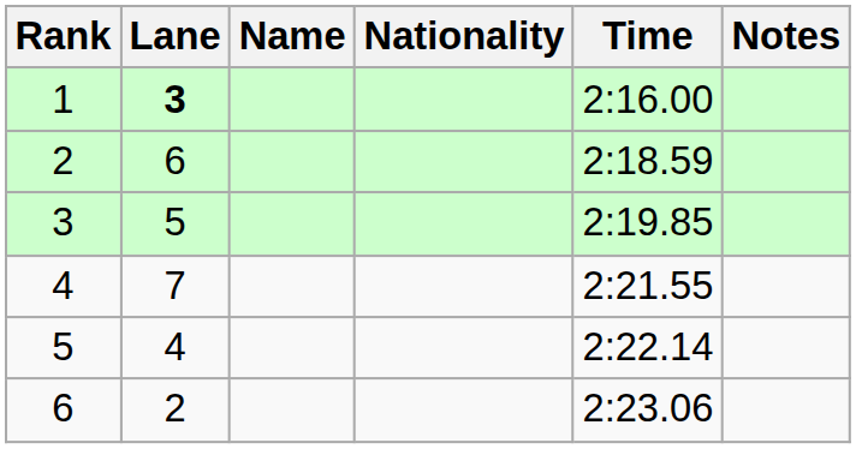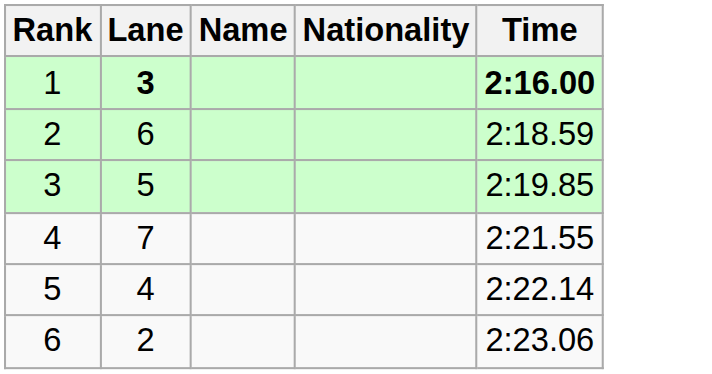 <table class="wikitable sortable" style="text-align:center">
 <tr>
 <th>Rank</th>
 <th>Lane</th>
 <th>Name</th>
 <th>Nationality</th>
 <th>Time</th>
-<th>Notes</th>
 </tr>
 <tr bgcolor=ccffcc>
 <td>1</td>
 <td><strong>3</strong></td>
 <td align=left></td>
 <td align=left></td>
-<td>2:16.00</td>
-<td><strong></strong></td>
+<td><strong>2:16.00</strong></td>
 </tr>
 <tr bgcolor=ccffcc>
 <td>2</td>
 <td>6</td>
 <td align=left></td>
 <td align=left></td>
 <td>2:18.59</td>
-<td><strong></strong></td>
 </tr>
 <tr bgcolor=ccffcc>
 <td>3</td>
 <td>5</td>
 <td align=left></td>
 <td align=left></td>
 <td>2:19.85</td>
-<td><strong></strong></td>
 </tr>
 <tr>
 <td>4</td>
 <td>7</td>
 <td align=left></td>
 <td align=left></td>
 <td>2:21.55</td>
-<td></td>
 </tr>
 <tr>
 <td>5</td>
 <td>4</td>
 <td align=left></td>
 <td align=left></td>
 <td>2:22.14</td>
-<td></td>
 </tr>
 <tr>
 <td>6</td>
 <td>2</td>
 <td align=left></td>
 <td align=left></td>
 <td>2:23.06</td>
-<td></td>
 </tr>
 </table>
